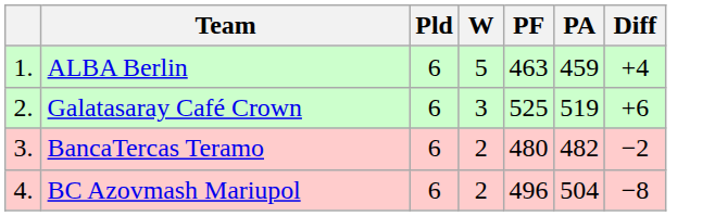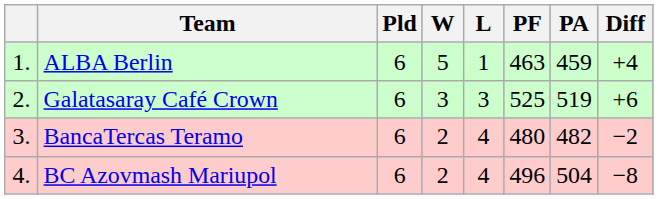 <table class="wikitable" style="text-align:center">
 <tr>
 <th width=15></th>
 <th width=220>Team</th>
 <th width=20>Pld</th>
 <th width=20>W</th>
+<th width=20>L</th>
 <th width=20>PF</th>
 <th width=20>PA</th>
 <th width=30>Diff</th>
 </tr>
 <tr style="background: #ccffcc;">
 <td>1.</td>
 <td align=left> <a href='#'>ALBA Berlin</a></td>
 <td>6</td>
 <td>5</td>
+<td>1</td>
 <td>463</td>
 <td>459</td>
 <td>+4</td>
 </tr>
 <tr style="background: #ccffcc;">
 <td>2.</td>
 <td align=left> <a href='#'>Galatasaray Café Crown</a></td>
 <td>6</td>
+<td>3</td>
 <td>3</td>
 <td>525</td>
 <td>519</td>
 <td>+6</td>
 </tr>
 <tr style="background: #ffcccc;">
 <td>3.</td>
 <td align=left> <a href='#'>BancaTercas Teramo</a></td>
 <td>6</td>
 <td>2</td>
+<td>4</td>
 <td>480</td>
 <td>482</td>
 <td>−2</td>
 </tr>
 <tr style="background: #ffcccc;">
 <td>4.</td>
 <td align=left> <a href='#'>BC Azovmash Mariupol</a></td>
 <td>6</td>
 <td>2</td>
+<td>4</td>
 <td>496</td>
 <td>504</td>
 <td>−8</td>
 </tr>
 </table>
